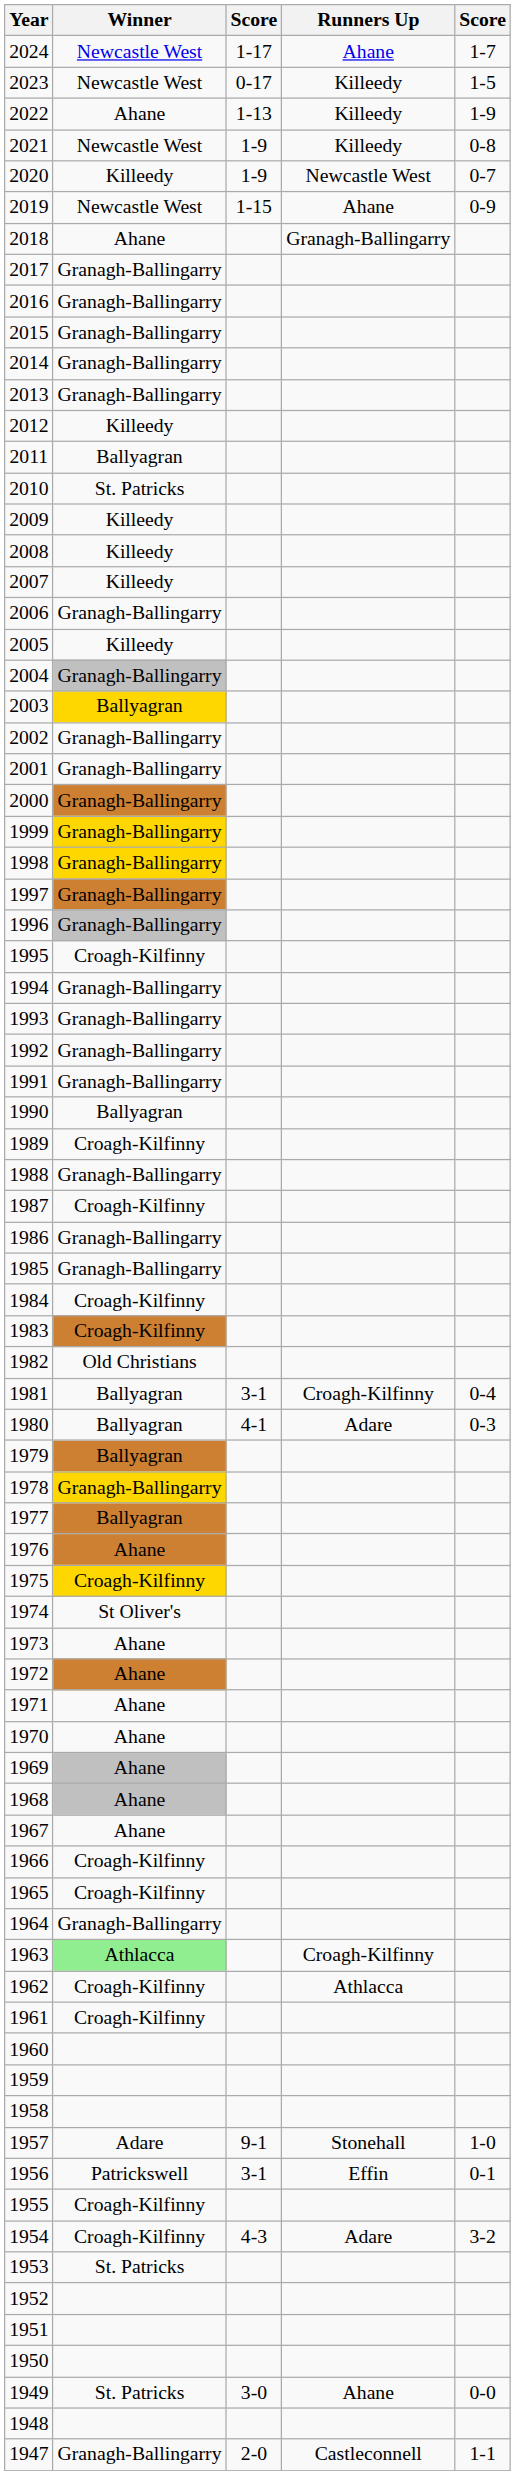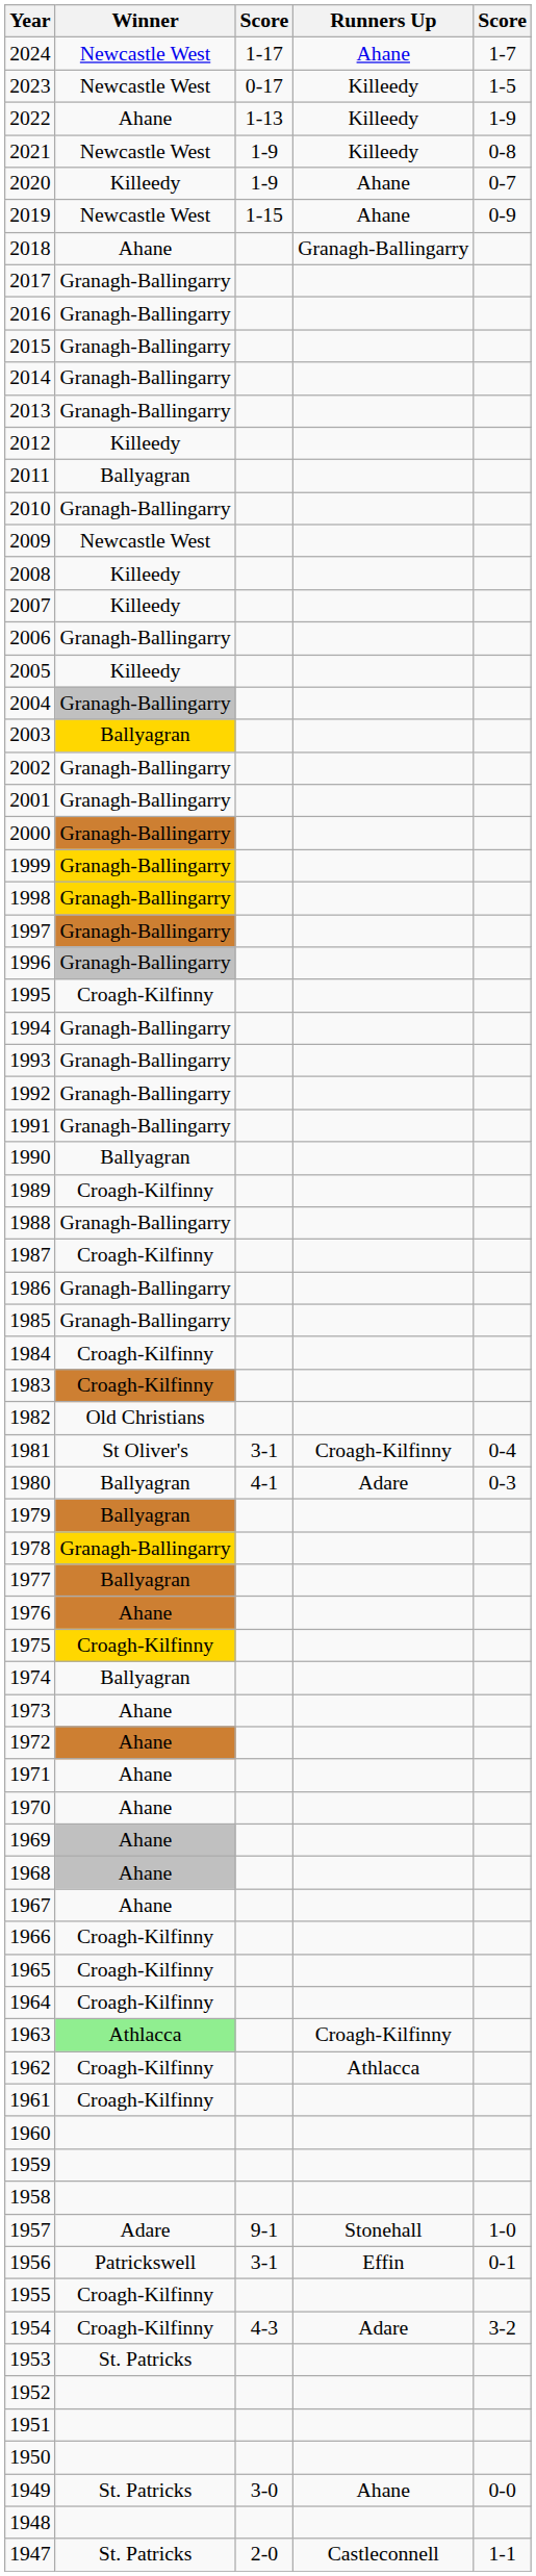 <table class="wikitable sortable" style="text-align:center;">
 <tr>
 <th>Year</th>
 <th>Winner</th>
 <th>Score</th>
 <th>Runners Up</th>
 <th>Score</th>
 </tr>
 <tr>
 <td>2024</td>
 <td><a href='#'>Newcastle West</a></td>
 <td>1-17</td>
 <td><a href='#'>Ahane</a></td>
 <td>1-7</td>
 </tr>
 <tr>
 <td>2023</td>
 <td>Newcastle West</td>
 <td>0-17</td>
 <td>Killeedy</td>
 <td>1-5</td>
 </tr>
 <tr>
 <td>2022</td>
 <td>Ahane</td>
 <td>1-13</td>
 <td>Killeedy</td>
 <td>1-9</td>
 </tr>
 <tr>
 <td>2021</td>
 <td>Newcastle West</td>
 <td>1-9</td>
 <td>Killeedy</td>
 <td>0-8</td>
 </tr>
 <tr>
 <td>2020</td>
 <td>Killeedy</td>
 <td>1-9</td>
-<td>Newcastle West</td>
+<td>Ahane</td>
 <td>0-7</td>
 </tr>
 <tr>
 <td>2019</td>
 <td>Newcastle West</td>
 <td>1-15</td>
 <td>Ahane</td>
 <td>0-9</td>
 </tr>
 <tr>
 <td>2018</td>
 <td>Ahane</td>
 <td></td>
 <td>Granagh-Ballingarry</td>
 <td></td>
 </tr>
 <tr>
 <td>2017</td>
 <td>Granagh-Ballingarry</td>
 <td></td>
 <td></td>
 <td></td>
 </tr>
 <tr>
 <td>2016</td>
 <td>Granagh-Ballingarry</td>
 <td></td>
 <td></td>
 <td></td>
 </tr>
 <tr>
 <td>2015</td>
 <td>Granagh-Ballingarry</td>
 <td></td>
 <td></td>
 <td></td>
 </tr>
 <tr>
 <td>2014</td>
 <td>Granagh-Ballingarry</td>
 <td></td>
 <td></td>
 <td></td>
 </tr>
 <tr>
 <td>2013</td>
 <td>Granagh-Ballingarry</td>
 <td></td>
 <td></td>
 <td></td>
 </tr>
 <tr>
 <td>2012</td>
 <td>Killeedy</td>
 <td></td>
 <td></td>
 <td></td>
 </tr>
 <tr>
 <td>2011</td>
 <td>Ballyagran</td>
 <td></td>
 <td></td>
 <td></td>
 </tr>
 <tr>
 <td>2010</td>
-<td>St. Patricks</td>
+<td>Granagh-Ballingarry</td>
 <td></td>
 <td></td>
 <td></td>
 </tr>
 <tr>
 <td>2009</td>
-<td>Killeedy</td>
+<td>Newcastle West</td>
 <td></td>
 <td></td>
 <td></td>
 </tr>
 <tr>
 <td>2008</td>
 <td>Killeedy</td>
 <td></td>
 <td></td>
 <td></td>
 </tr>
 <tr>
 <td>2007</td>
 <td>Killeedy</td>
 <td></td>
 <td></td>
 <td></td>
 </tr>
 <tr>
 <td>2006</td>
 <td>Granagh-Ballingarry</td>
 <td></td>
 <td></td>
 <td></td>
 </tr>
 <tr>
 <td>2005</td>
 <td>Killeedy</td>
 <td></td>
 <td></td>
 <td></td>
 </tr>
 <tr>
 <td>2004</td>
 <td style="background-color:#C0C0C0">Granagh-Ballingarry</td>
 <td></td>
 <td></td>
 <td></td>
 </tr>
 <tr>
 <td>2003</td>
 <td style="background-color:#FFD700">Ballyagran</td>
 <td></td>
 <td></td>
 <td></td>
 </tr>
 <tr>
 <td>2002</td>
 <td>Granagh-Ballingarry</td>
 <td></td>
 <td></td>
 <td></td>
 </tr>
 <tr>
 <td>2001</td>
 <td>Granagh-Ballingarry</td>
 <td></td>
 <td></td>
 <td></td>
 </tr>
 <tr>
 <td>2000</td>
 <td style="background-color:#CD7F32">Granagh-Ballingarry</td>
 <td></td>
 <td></td>
 <td></td>
 </tr>
 <tr>
 <td>1999</td>
 <td style="background-color:#FFD700">Granagh-Ballingarry</td>
 <td></td>
 <td></td>
 <td></td>
 </tr>
 <tr>
 <td>1998</td>
 <td style="background-color:#FFD700">Granagh-Ballingarry</td>
 <td></td>
 <td></td>
 <td></td>
 </tr>
 <tr>
 <td>1997</td>
 <td style="background-color:#CD7F32">Granagh-Ballingarry</td>
 <td></td>
 <td></td>
 <td></td>
 </tr>
 <tr>
 <td>1996</td>
 <td style="background-color:#C0C0C0">Granagh-Ballingarry</td>
 <td></td>
 <td></td>
 <td></td>
 </tr>
 <tr>
 <td>1995</td>
 <td>Croagh-Kilfinny</td>
 <td></td>
 <td></td>
 <td></td>
 </tr>
 <tr>
 <td>1994</td>
 <td>Granagh-Ballingarry</td>
 <td></td>
 <td></td>
 <td></td>
 </tr>
 <tr>
 <td>1993</td>
 <td>Granagh-Ballingarry</td>
 <td></td>
 <td></td>
 <td></td>
 </tr>
 <tr>
 <td>1992</td>
 <td>Granagh-Ballingarry</td>
 <td></td>
 <td></td>
 <td></td>
 </tr>
 <tr>
 <td>1991</td>
 <td>Granagh-Ballingarry</td>
 <td></td>
 <td></td>
 <td></td>
 </tr>
 <tr>
 <td>1990</td>
 <td>Ballyagran</td>
 <td></td>
 <td></td>
 <td></td>
 </tr>
 <tr>
 <td>1989</td>
 <td>Croagh-Kilfinny</td>
 <td></td>
 <td></td>
 <td></td>
 </tr>
 <tr>
 <td>1988</td>
 <td>Granagh-Ballingarry</td>
 <td></td>
 <td></td>
 <td></td>
 </tr>
 <tr>
 <td>1987</td>
 <td>Croagh-Kilfinny</td>
 <td></td>
 <td></td>
 <td></td>
 </tr>
 <tr>
 <td>1986</td>
 <td>Granagh-Ballingarry</td>
 <td></td>
 <td></td>
 <td></td>
 </tr>
 <tr>
 <td>1985</td>
 <td>Granagh-Ballingarry</td>
 <td></td>
 <td></td>
 <td></td>
 </tr>
 <tr>
 <td>1984</td>
 <td>Croagh-Kilfinny</td>
 <td></td>
 <td></td>
 <td></td>
 </tr>
 <tr>
 <td>1983</td>
 <td style="background-color:#CD7F32">Croagh-Kilfinny</td>
 <td></td>
 <td></td>
 <td></td>
 </tr>
 <tr>
 <td>1982</td>
 <td>Old Christians</td>
 <td></td>
 <td></td>
 <td></td>
 </tr>
 <tr>
 <td>1981</td>
-<td>Ballyagran</td>
+<td>St Oliver's</td>
 <td>3-1</td>
 <td>Croagh-Kilfinny</td>
 <td>0-4</td>
 </tr>
 <tr>
 <td>1980</td>
 <td>Ballyagran</td>
 <td>4-1</td>
 <td>Adare</td>
 <td>0-3</td>
 </tr>
 <tr>
 <td>1979</td>
 <td style="background-color:#CD7F32">Ballyagran</td>
 <td></td>
 <td></td>
 <td></td>
 </tr>
 <tr>
 <td>1978</td>
 <td style="background-color:#FFD700">Granagh-Ballingarry</td>
 <td></td>
 <td></td>
 <td></td>
 </tr>
 <tr>
 <td>1977</td>
 <td style="background-color:#CD7F32">Ballyagran</td>
 <td></td>
 <td></td>
 <td></td>
 </tr>
 <tr>
 <td>1976</td>
 <td style="background-color:#CD7F32">Ahane</td>
 <td></td>
 <td></td>
 <td></td>
 </tr>
 <tr>
 <td>1975</td>
 <td style="background-color:#FFD700">Croagh-Kilfinny</td>
 <td></td>
 <td></td>
 <td></td>
 </tr>
 <tr>
 <td>1974</td>
-<td>St Oliver's</td>
+<td>Ballyagran</td>
 <td></td>
 <td></td>
 <td></td>
 </tr>
 <tr>
 <td>1973</td>
 <td>Ahane</td>
 <td></td>
 <td></td>
 <td></td>
 </tr>
 <tr>
 <td>1972</td>
 <td style="background-color:#CD7F32">Ahane</td>
 <td></td>
 <td></td>
 <td></td>
 </tr>
 <tr>
 <td>1971</td>
 <td>Ahane</td>
 <td></td>
 <td></td>
 <td></td>
 </tr>
 <tr>
 <td>1970</td>
 <td>Ahane</td>
 <td></td>
 <td></td>
 <td></td>
 </tr>
 <tr>
 <td>1969</td>
 <td style="background-color:#C0C0C0">Ahane</td>
 <td></td>
 <td></td>
 <td></td>
 </tr>
 <tr>
 <td>1968</td>
 <td style="background-color:#C0C0C0">Ahane</td>
 <td></td>
 <td></td>
 <td></td>
 </tr>
 <tr>
 <td>1967</td>
 <td>Ahane</td>
 <td></td>
 <td></td>
 <td></td>
 </tr>
 <tr>
 <td>1966</td>
 <td>Croagh-Kilfinny</td>
 <td></td>
 <td></td>
 <td></td>
 </tr>
 <tr>
 <td>1965</td>
 <td>Croagh-Kilfinny</td>
 <td></td>
 <td></td>
 <td></td>
 </tr>
 <tr>
 <td>1964</td>
-<td>Granagh-Ballingarry</td>
+<td>Croagh-Kilfinny</td>
 <td></td>
 <td></td>
 <td></td>
 </tr>
 <tr>
 <td>1963</td>
 <td style="background: lightgreen;">Athlacca</td>
 <td></td>
 <td>Croagh-Kilfinny</td>
 <td></td>
 </tr>
 <tr>
 <td>1962</td>
 <td>Croagh-Kilfinny</td>
 <td></td>
 <td>Athlacca</td>
 <td></td>
 </tr>
 <tr>
 <td>1961</td>
 <td>Croagh-Kilfinny</td>
 <td></td>
 <td></td>
 <td></td>
 </tr>
 <tr>
 <td>1960</td>
 <td></td>
 <td></td>
 <td></td>
 <td></td>
 </tr>
 <tr>
 <td>1959</td>
 <td></td>
 <td></td>
 <td></td>
 <td></td>
 </tr>
 <tr>
 <td>1958</td>
 <td></td>
 <td></td>
 <td></td>
 <td></td>
 </tr>
 <tr>
 <td>1957</td>
 <td>Adare</td>
 <td>9-1</td>
 <td>Stonehall</td>
 <td>1-0</td>
 </tr>
 <tr>
 <td>1956</td>
 <td>Patrickswell</td>
 <td>3-1</td>
 <td>Effin</td>
 <td>0-1</td>
 </tr>
 <tr>
 <td>1955</td>
 <td>Croagh-Kilfinny</td>
 <td></td>
 <td></td>
 <td></td>
 </tr>
 <tr>
 <td>1954</td>
 <td>Croagh-Kilfinny</td>
 <td>4-3</td>
 <td>Adare</td>
 <td>3-2</td>
 </tr>
 <tr>
 <td>1953</td>
 <td>St. Patricks</td>
 <td></td>
 <td></td>
 <td></td>
 </tr>
 <tr>
 <td>1952</td>
 <td></td>
 <td></td>
 <td></td>
 <td></td>
 </tr>
 <tr>
 <td>1951</td>
 <td></td>
 <td></td>
 <td></td>
 <td></td>
 </tr>
 <tr>
 <td>1950</td>
 <td></td>
 <td></td>
 <td></td>
 <td></td>
 </tr>
 <tr>
 <td>1949</td>
 <td>St. Patricks</td>
 <td>3-0</td>
 <td>Ahane</td>
 <td>0-0</td>
 </tr>
 <tr>
 <td>1948</td>
 <td></td>
 <td></td>
 <td></td>
 <td></td>
 </tr>
 <tr>
 <td>1947</td>
-<td>Granagh-Ballingarry</td>
+<td>St. Patricks</td>
 <td>2-0</td>
 <td>Castleconnell</td>
 <td>1-1</td>
 </tr>
 </table>
